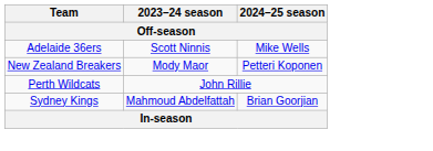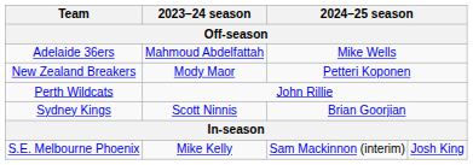 <table class="wikitable" style="text-align:center">
 <tr>
 <th>Team</th>
 <th>2023–24 season</th>
 <th colspan="2">2024–25 season</th>
 </tr>
 <tr>
 <th colspan="4">Off-season</th>
 </tr>
 <tr>
 <td><a href='#'>Adelaide 36ers</a></td>
-<td><a href='#'>Scott Ninnis</a></td>
+<td><a href='#'>Mahmoud Abdelfattah</a></td>
 <td colspan=2><a href='#'>Mike Wells</a></td>
 </tr>
 <tr>
 <td><a href='#'>New Zealand Breakers</a></td>
 <td><a href='#'>Mody Maor</a></td>
 <td colspan=2><a href='#'>Petteri Koponen</a></td>
 </tr>
 <tr>
 <td><a href='#'>Perth Wildcats</a></td>
 <td colspan=3><a href='#'>John Rillie</a></td>
 </tr>
 <tr>
 <td><a href='#'>Sydney Kings</a></td>
-<td><a href='#'>Mahmoud Abdelfattah</a></td>
+<td><a href='#'>Scott Ninnis</a></td>
 <td colspan=2><a href='#'>Brian Goorjian</a></td>
 </tr>
 <tr>
 <th colspan="4">In-season</th>
 </tr>
+<tr>
+<td><a href='#'>S.E. Melbourne Phoenix</a></td>
+<td><a href='#'>Mike Kelly</a></td>
+<td><a href='#'>Sam Mackinnon</a> (interim)</td>
+<td><a href='#'>Josh King</a></td>
+</tr>
 </table>
